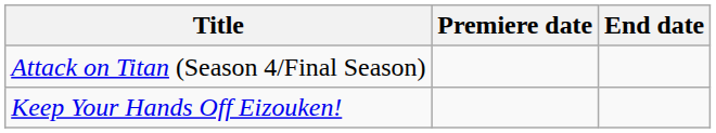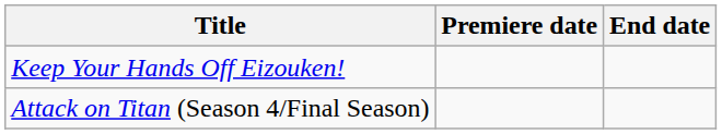 <table class="wikitable sortable">
 <tr>
 <th>Title</th>
 <th>Premiere date</th>
 <th>End date</th>
 </tr>
 <tr>
+<td><em><a href='#'>Keep Your Hands Off Eizouken!</a></em></td>
+<td></td>
+<td></td>
+</tr>
+<tr>
 <td><em><a href='#'>Attack on Titan</a></em> (Season 4/Final Season)</td>
 <td></td>
 <td></td>
 </tr>
-<tr>
-<td><em><a href='#'>Keep Your Hands Off Eizouken!</a></em></td>
-<td></td>
-<td></td>
-</tr>
 </table>
